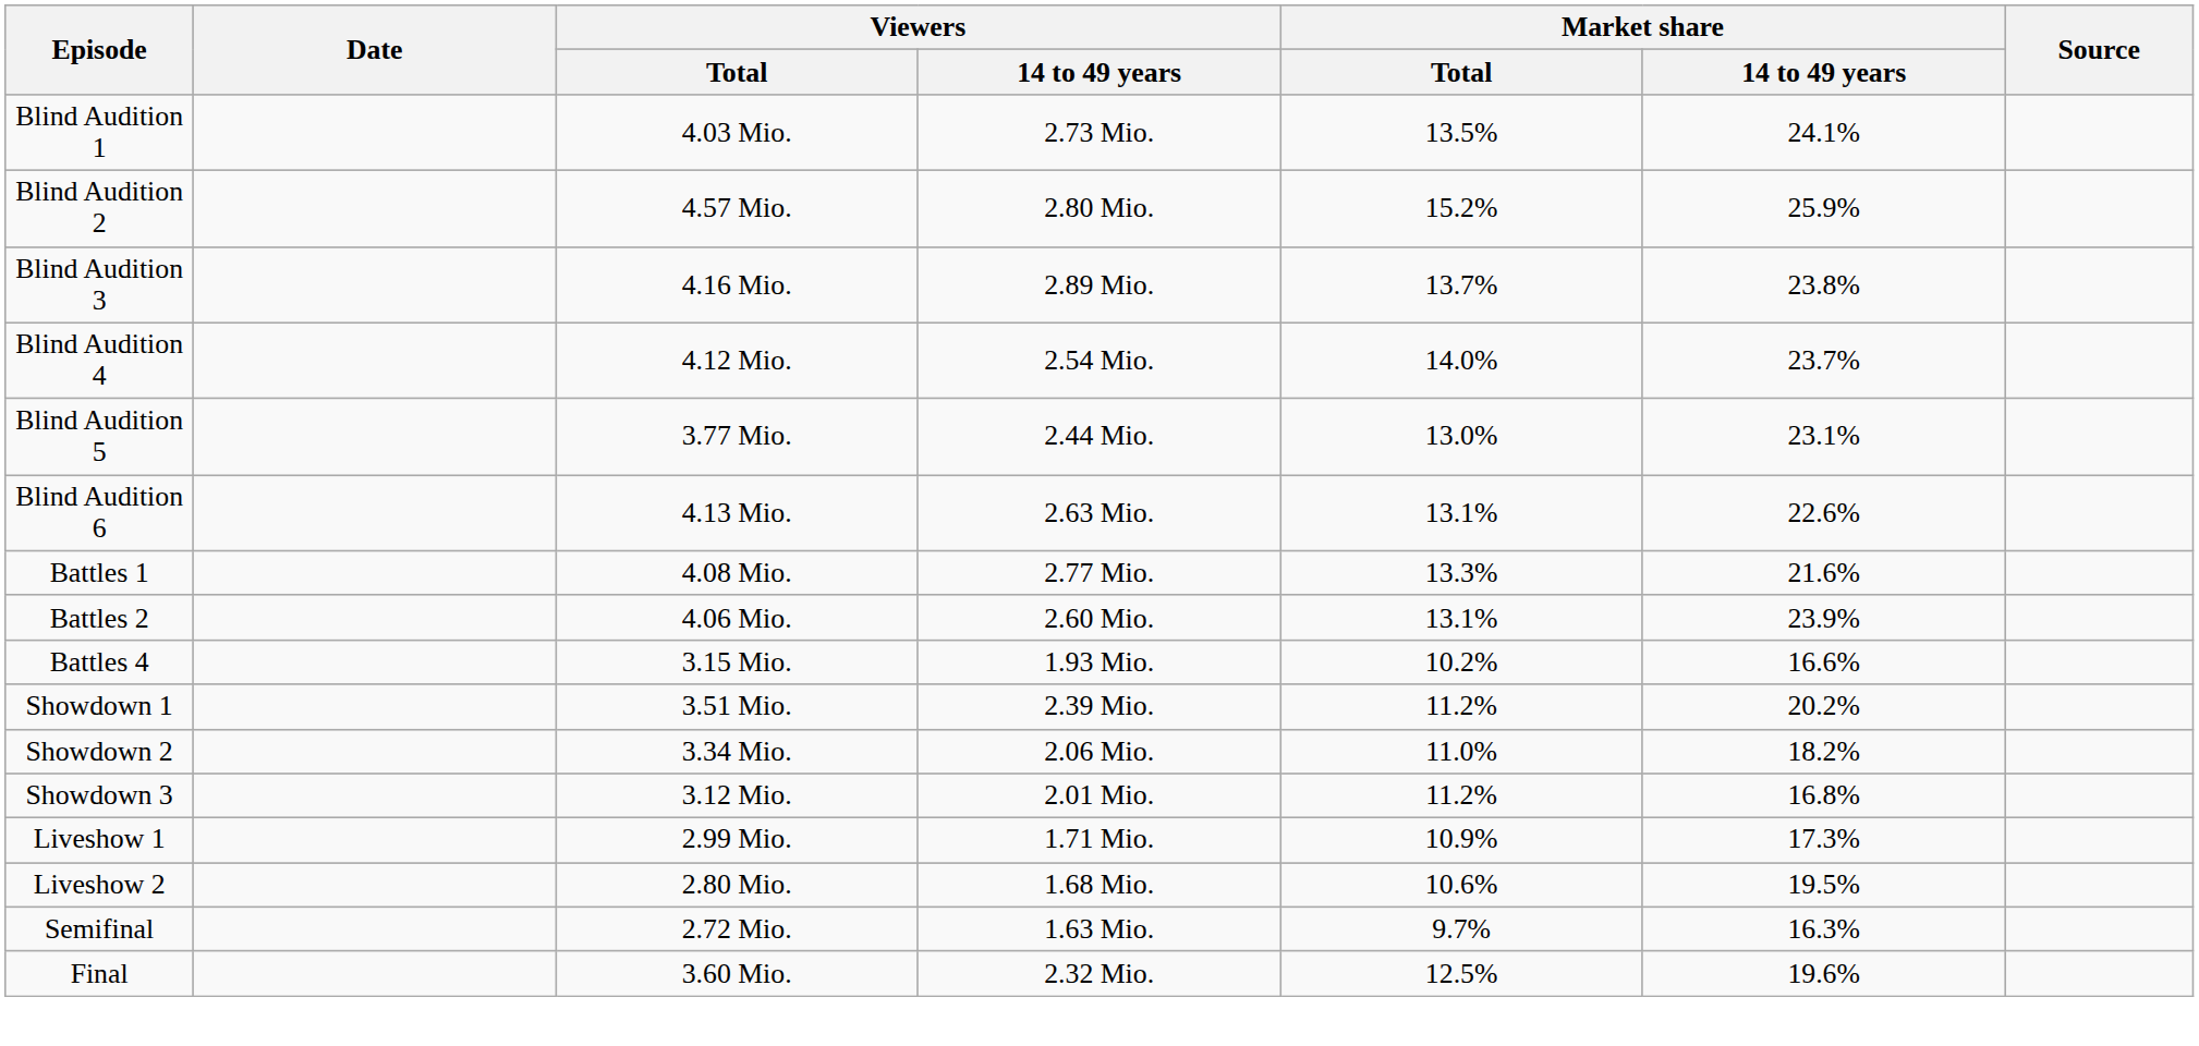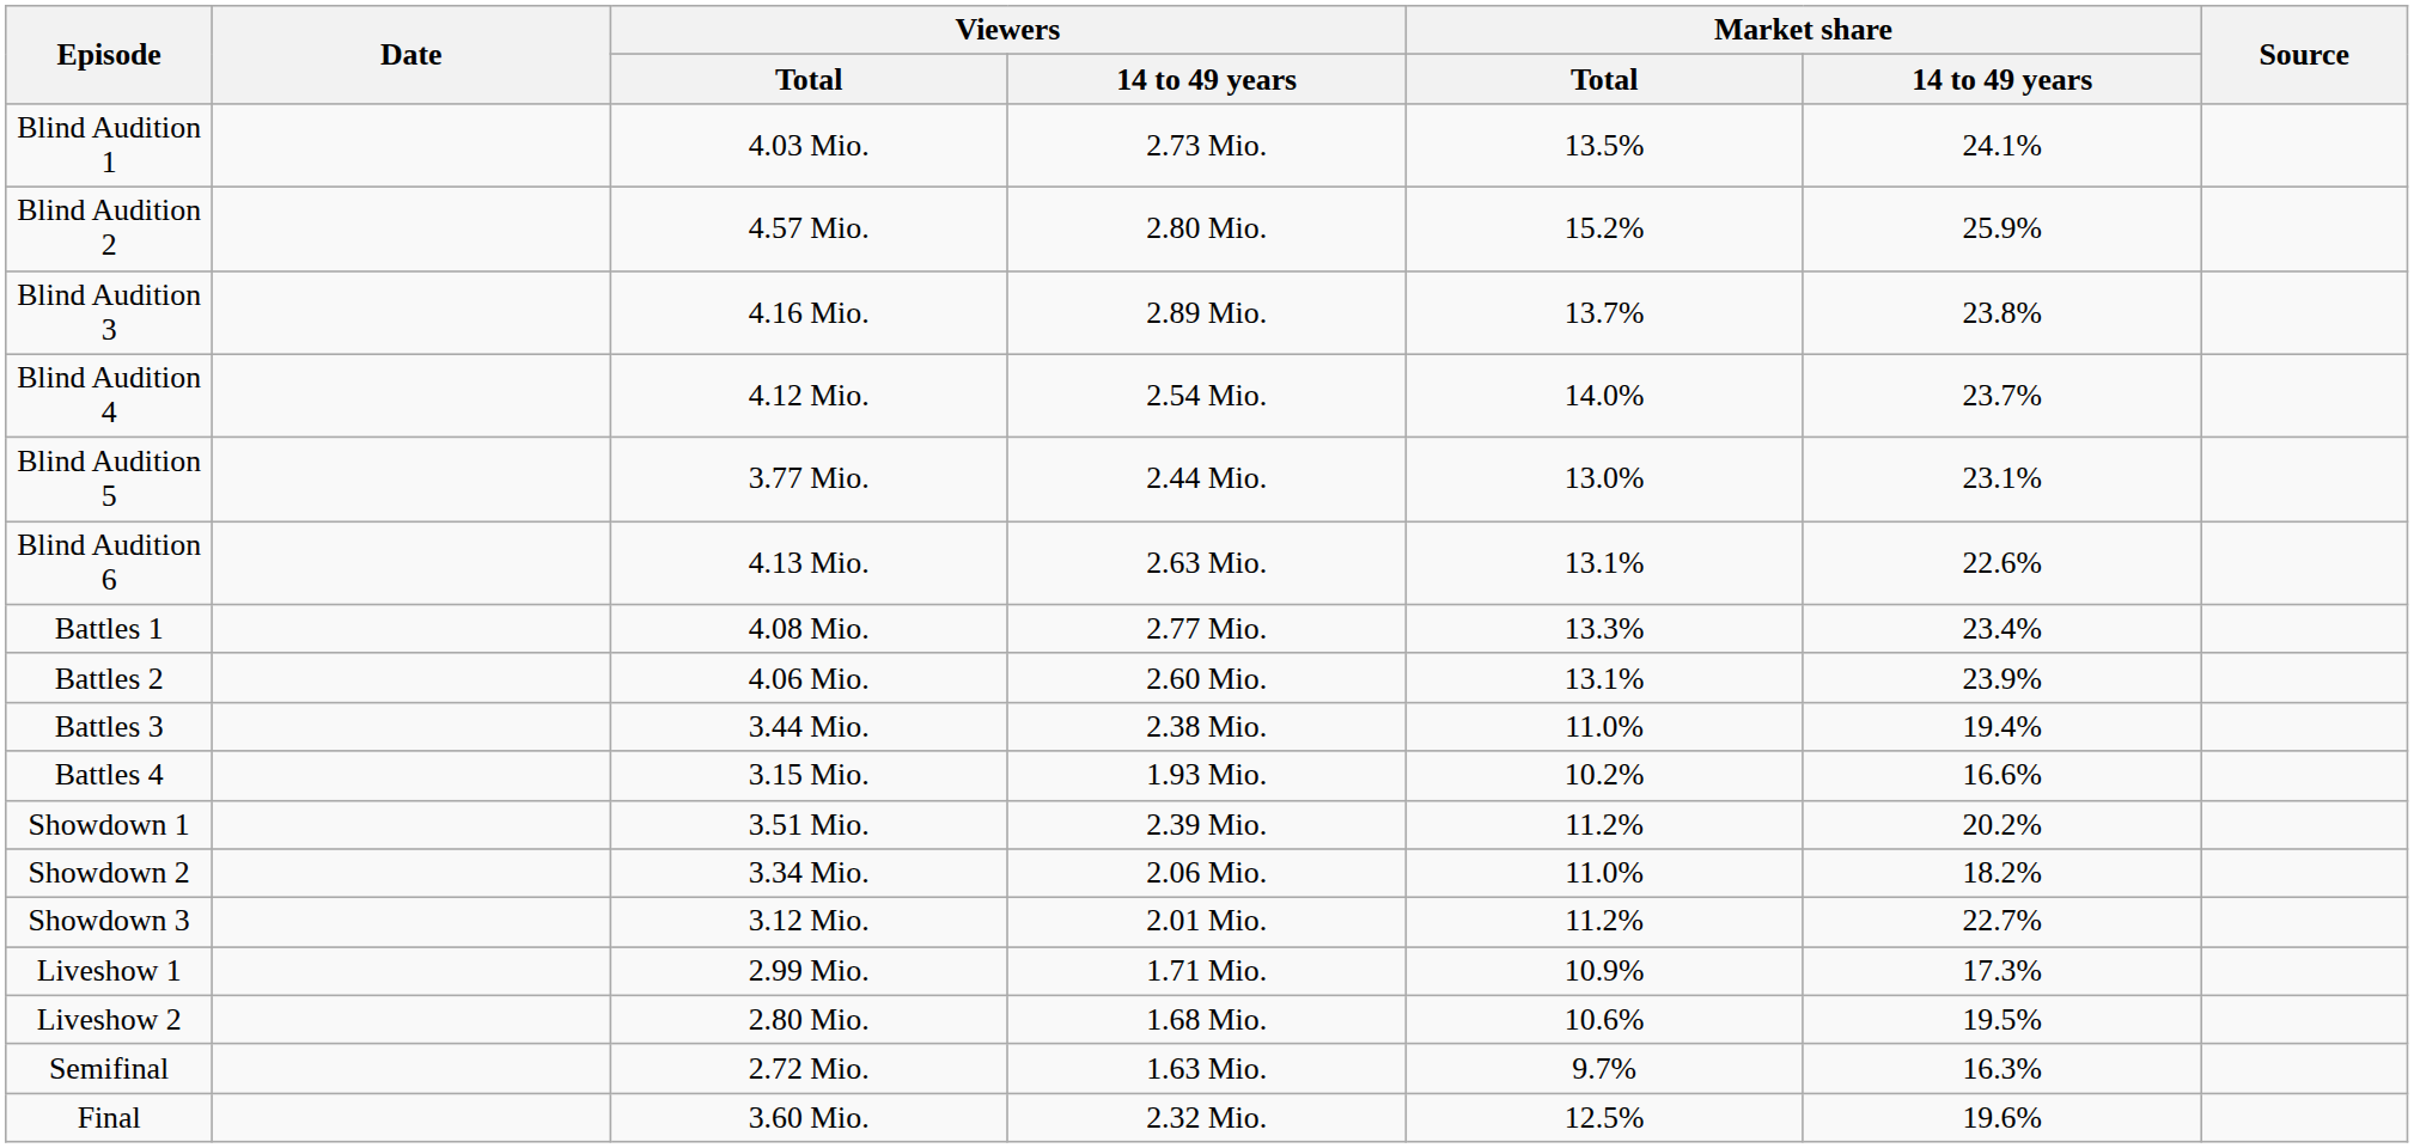 <table class="wikitable sortable" style="text-align:center">
 <tr class="hintergrundfarbe5">
 <th rowspan=2 width="100px">Episode</th>
 <th width="200" rowspan=2>Date</th>
 <th colspan=2 width="400px">Viewers</th>
 <th colspan=2 width="400px">Market share</th>
 <th rowspan=2 width="100px">Source</th>
 </tr>
 <tr>
 <th width="200px">Total</th>
 <th width="200px">14 to 49 years</th>
 <th width="200px">Total</th>
 <th width="200px">14 to 49 years</th>
 </tr>
 <tr>
 <td>Blind Audition 1</td>
 <td></td>
 <td>4.03 Mio.</td>
 <td>2.73 Mio.</td>
 <td>13.5%</td>
 <td>24.1%</td>
 <td></td>
 </tr>
 <tr>
 <td>Blind Audition 2</td>
 <td></td>
 <td>4.57 Mio.</td>
 <td>2.80 Mio.</td>
 <td>15.2%</td>
 <td>25.9%</td>
 <td></td>
 </tr>
 <tr>
 <td>Blind Audition 3</td>
 <td></td>
 <td>4.16 Mio.</td>
 <td>2.89 Mio.</td>
 <td>13.7%</td>
 <td>23.8%</td>
 <td></td>
 </tr>
 <tr>
 <td>Blind Audition 4</td>
 <td></td>
 <td>4.12 Mio.</td>
 <td>2.54 Mio.</td>
 <td>14.0%</td>
 <td>23.7%</td>
 <td></td>
 </tr>
 <tr>
 <td>Blind Audition 5</td>
 <td></td>
 <td>3.77 Mio.</td>
 <td>2.44 Mio.</td>
 <td>13.0%</td>
 <td>23.1%</td>
 <td></td>
 </tr>
 <tr>
 <td>Blind Audition 6</td>
 <td></td>
 <td>4.13 Mio.</td>
 <td>2.63 Mio.</td>
 <td>13.1%</td>
 <td>22.6%</td>
 <td></td>
 </tr>
 <tr>
 <td>Battles 1</td>
 <td></td>
 <td>4.08 Mio.</td>
 <td>2.77 Mio.</td>
 <td>13.3%</td>
-<td>21.6%</td>
+<td>23.4%</td>
 <td></td>
 </tr>
 <tr>
 <td>Battles 2</td>
 <td></td>
 <td>4.06 Mio.</td>
 <td>2.60 Mio.</td>
 <td>13.1%</td>
 <td>23.9%</td>
+<td></td>
+</tr>
+<tr>
+<td>Battles 3</td>
+<td></td>
+<td>3.44 Mio.</td>
+<td>2.38 Mio.</td>
+<td>11.0%</td>
+<td>19.4%</td>
 <td></td>
 </tr>
 <tr>
 <td>Battles 4</td>
 <td></td>
 <td>3.15 Mio.</td>
 <td>1.93 Mio.</td>
 <td>10.2%</td>
 <td>16.6%</td>
 <td></td>
 </tr>
 <tr>
 <td>Showdown 1</td>
 <td></td>
 <td>3.51 Mio.</td>
 <td>2.39 Mio.</td>
 <td>11.2%</td>
 <td>20.2%</td>
 <td></td>
 </tr>
 <tr>
 <td>Showdown 2</td>
 <td></td>
 <td>3.34 Mio.</td>
 <td>2.06 Mio.</td>
 <td>11.0%</td>
 <td>18.2%</td>
 <td></td>
 </tr>
 <tr>
 <td>Showdown 3</td>
 <td></td>
 <td>3.12 Mio.</td>
 <td>2.01 Mio.</td>
 <td>11.2%</td>
-<td>16.8%</td>
+<td>22.7%</td>
 <td></td>
 </tr>
 <tr>
 <td>Liveshow 1</td>
 <td></td>
 <td>2.99 Mio.</td>
 <td>1.71 Mio.</td>
 <td>10.9%</td>
 <td>17.3%</td>
 <td></td>
 </tr>
 <tr>
 <td>Liveshow 2</td>
 <td></td>
 <td>2.80 Mio.</td>
 <td>1.68 Mio.</td>
 <td>10.6%</td>
 <td>19.5%</td>
 <td></td>
 </tr>
 <tr>
 <td>Semifinal</td>
 <td></td>
 <td>2.72 Mio.</td>
 <td>1.63 Mio.</td>
 <td>9.7%</td>
 <td>16.3%</td>
 <td></td>
 </tr>
 <tr>
 <td>Final</td>
 <td></td>
 <td>3.60 Mio.</td>
 <td>2.32 Mio.</td>
 <td>12.5%</td>
 <td>19.6%</td>
 <td></td>
 </tr>
 </table>
